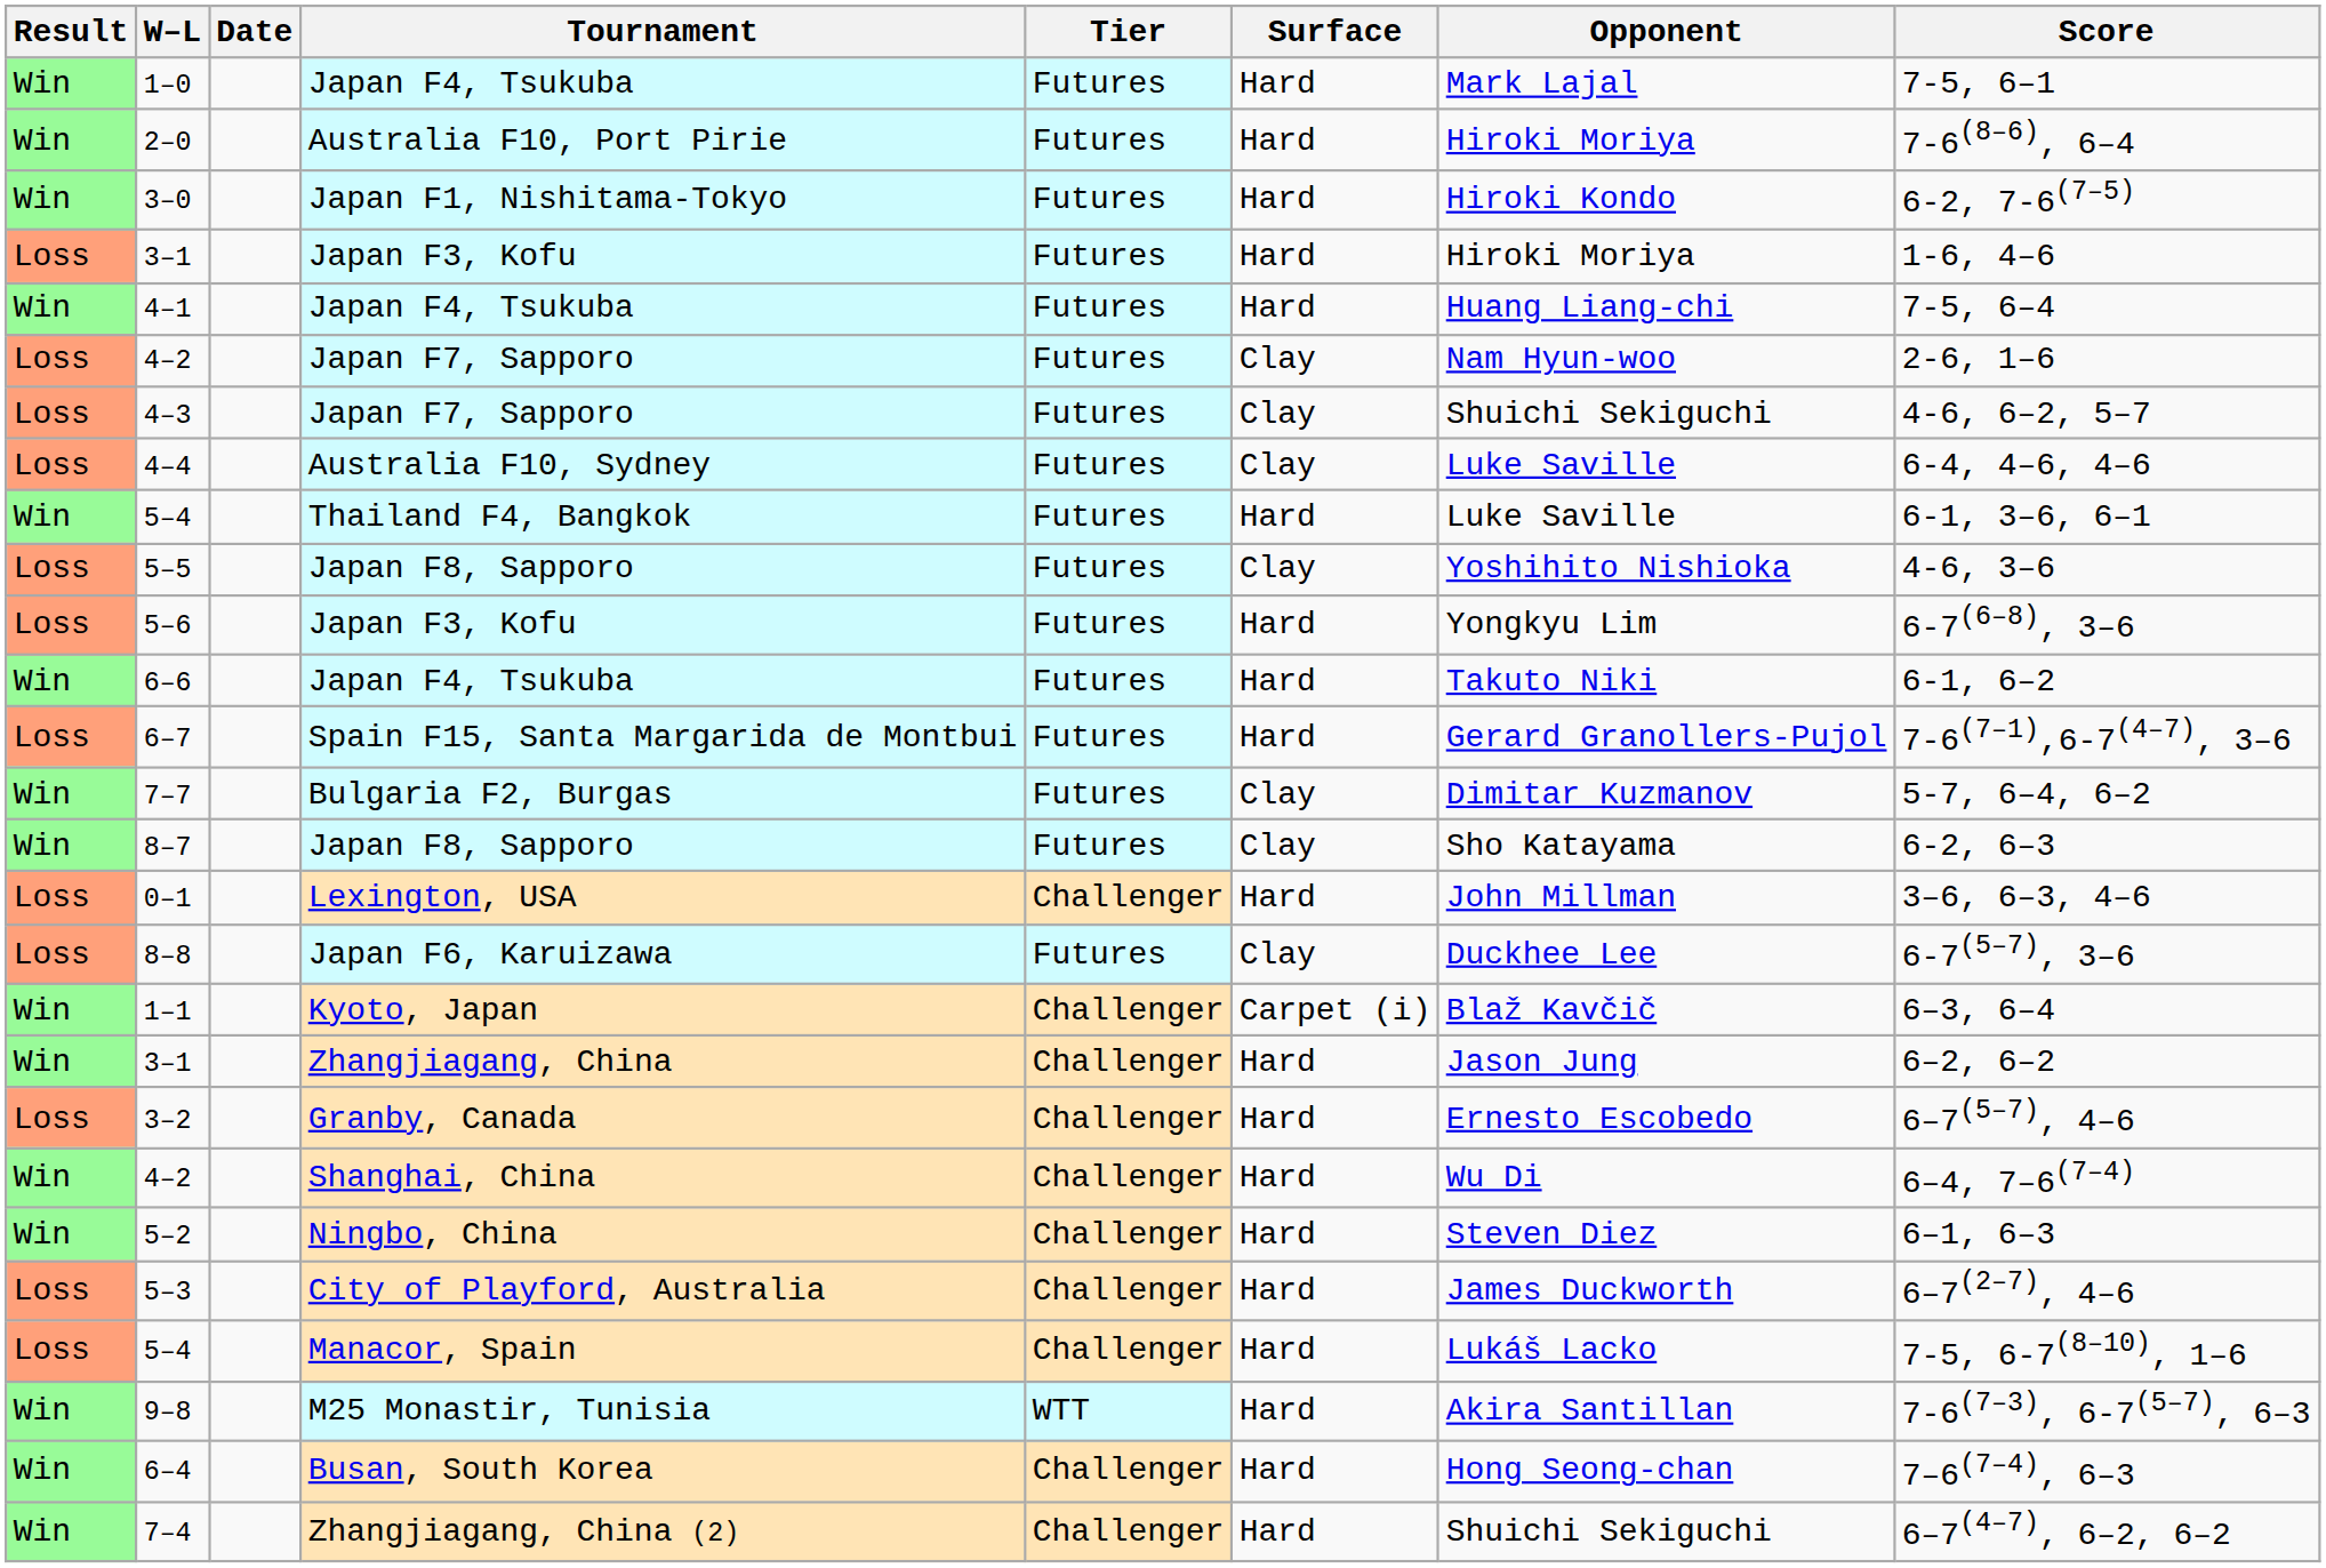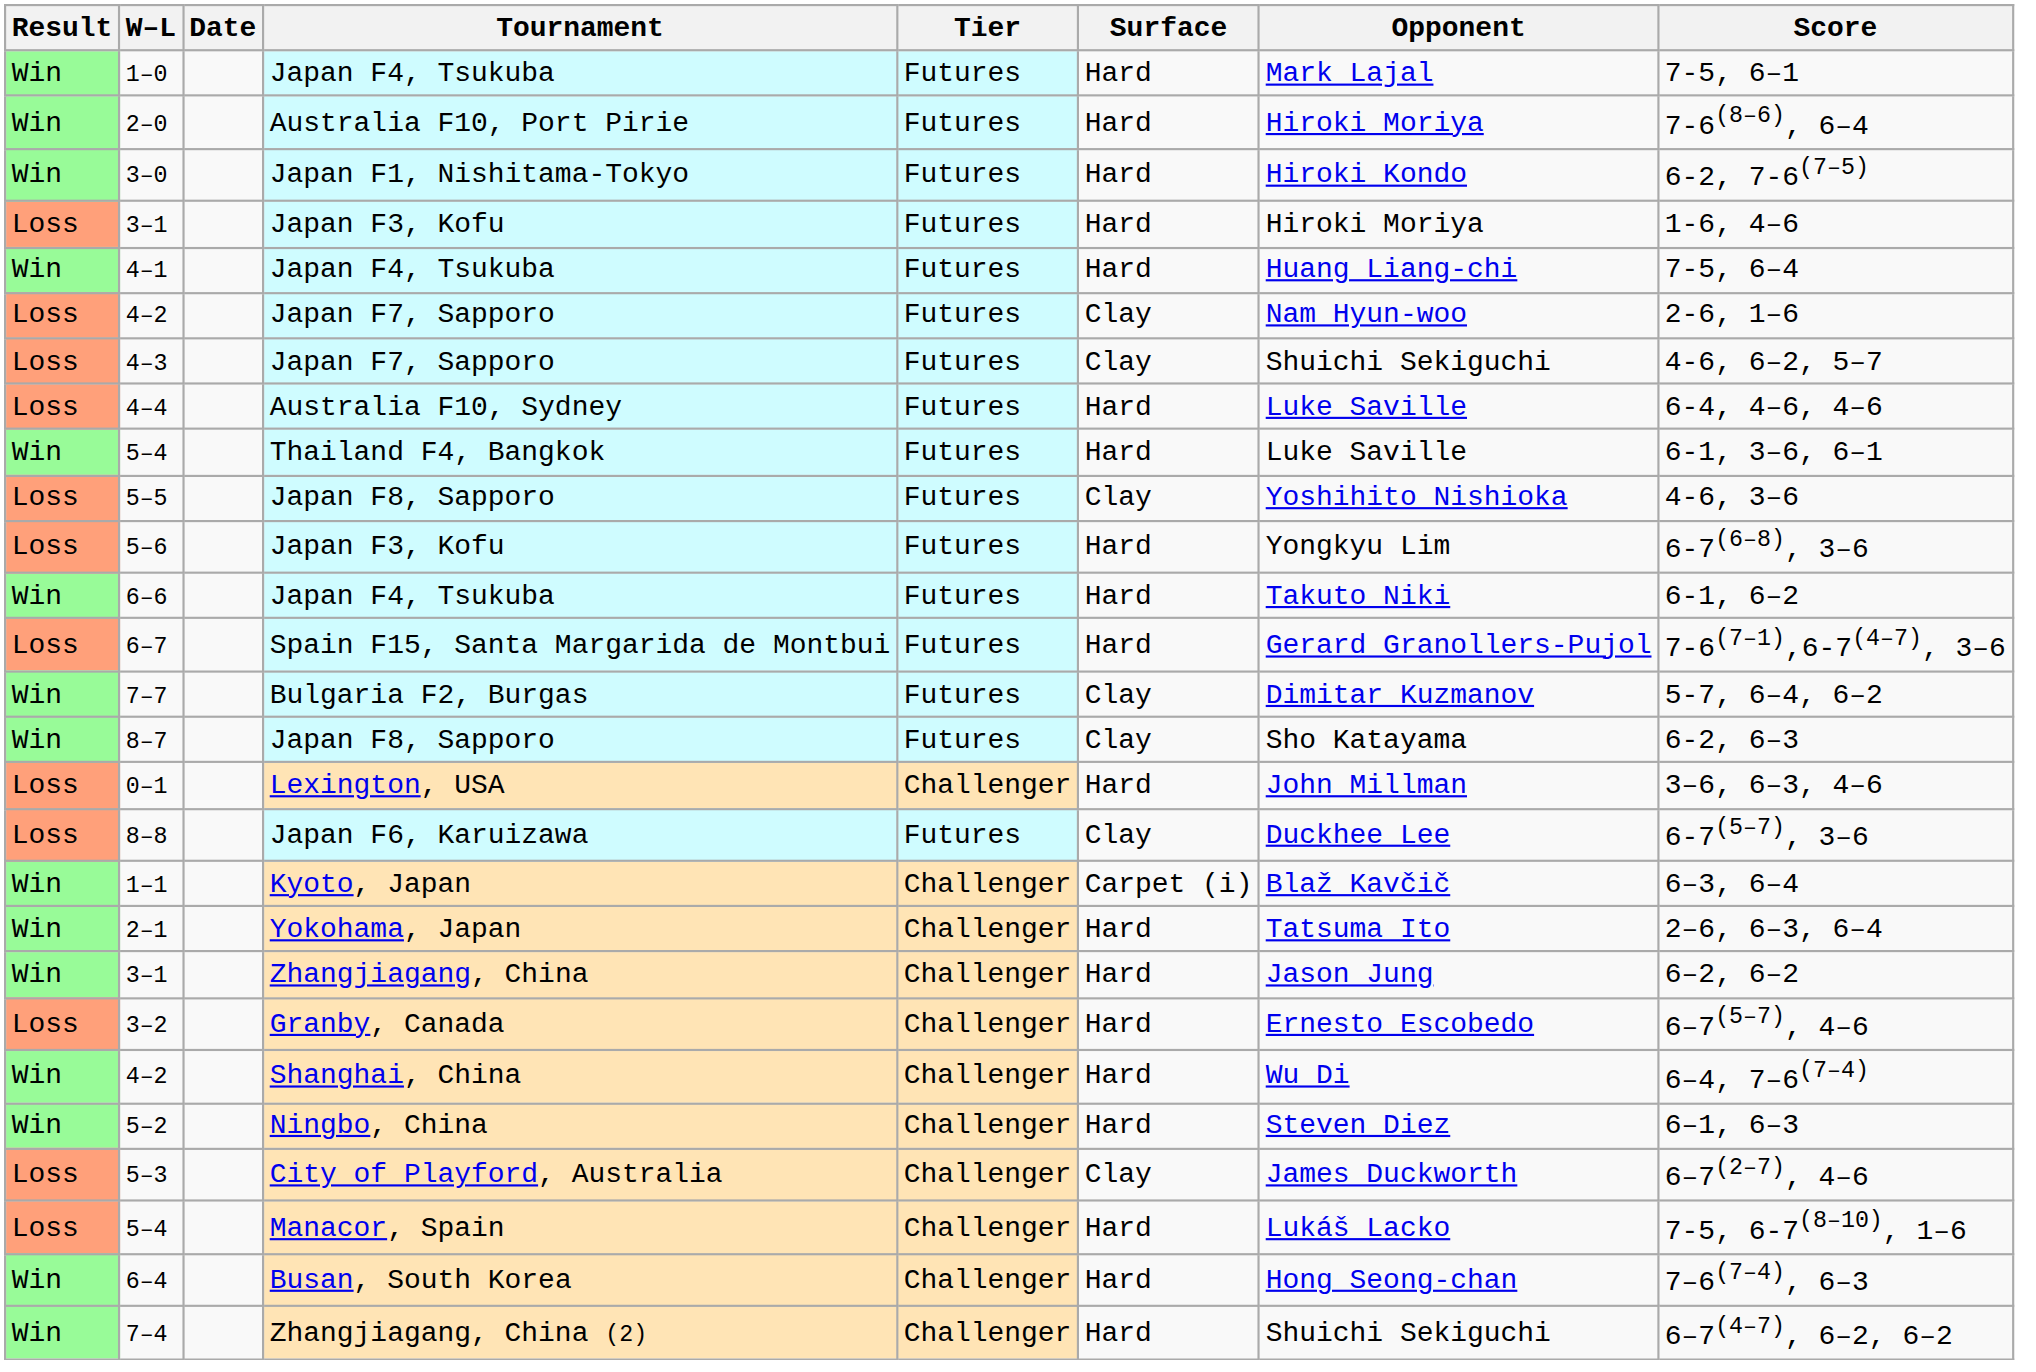 <table class="sortable wikitable nowrap">
 <tr>
 <th>Result</th>
 <th class="unsortable">W–L</th>
 <th>Date</th>
 <th>Tournament</th>
 <th>Tier</th>
 <th>Surface</th>
 <th>Opponent</th>
 <th class="unsortable">Score</th>
 </tr>
 <tr>
 <td bgcolor=98FB98>Win</td>
 <td><small>1–0</small></td>
 <td></td>
 <td style="background:#cffcff;">Japan F4, Tsukuba</td>
 <td style="background:#cffcff;">Futures</td>
 <td>Hard</td>
 <td> <a href='#'>Mark Lajal</a></td>
 <td>7-5, 6–1</td>
 </tr>
 <tr>
 <td bgcolor=98FB98>Win</td>
 <td><small>2–0</small></td>
 <td></td>
 <td style="background:#cffcff;">Australia F10, Port Pirie</td>
 <td style="background:#cffcff;">Futures</td>
 <td>Hard</td>
 <td> <a href='#'>Hiroki Moriya</a></td>
 <td>7-6<sup>(8–6)</sup>, 6–4</td>
 </tr>
 <tr>
 <td bgcolor=98FB98>Win</td>
 <td><small>3–0</small></td>
 <td></td>
 <td style="background:#cffcff;">Japan F1, Nishitama-Tokyo</td>
 <td style="background:#cffcff;">Futures</td>
 <td>Hard</td>
 <td> <a href='#'>Hiroki Kondo</a></td>
 <td>6-2, 7-6<sup>(7–5)</sup></td>
 </tr>
 <tr>
 <td bgcolor=FFA07A>Loss</td>
 <td><small>3–1</small></td>
 <td></td>
 <td style="background:#cffcff;">Japan F3, Kofu</td>
 <td style="background:#cffcff;">Futures</td>
 <td>Hard</td>
 <td> Hiroki Moriya</td>
 <td>1-6, 4–6</td>
 </tr>
 <tr>
 <td bgcolor=98FB98>Win</td>
 <td><small>4–1</small></td>
 <td></td>
 <td style="background:#cffcff;">Japan F4, Tsukuba</td>
 <td style="background:#cffcff;">Futures</td>
 <td>Hard</td>
 <td> <a href='#'>Huang Liang-chi</a></td>
 <td>7-5, 6–4</td>
 </tr>
 <tr>
 <td bgcolor=FFA07A>Loss</td>
 <td><small>4–2</small></td>
 <td></td>
 <td style="background:#cffcff;">Japan F7, Sapporo</td>
 <td style="background:#cffcff;">Futures</td>
 <td>Clay</td>
 <td> <a href='#'>Nam Hyun-woo</a></td>
 <td>2-6, 1–6</td>
 </tr>
 <tr>
 <td bgcolor=FFA07A>Loss</td>
 <td><small>4–3</small></td>
 <td></td>
 <td style="background:#cffcff;">Japan F7, Sapporo</td>
 <td style="background:#cffcff;">Futures</td>
 <td>Clay</td>
 <td> Shuichi Sekiguchi</td>
 <td>4-6, 6–2, 5–7</td>
 </tr>
 <tr>
 <td bgcolor=FFA07A>Loss</td>
 <td><small>4–4</small></td>
 <td></td>
 <td style="background:#cffcff;">Australia F10, Sydney</td>
 <td style="background:#cffcff;">Futures</td>
-<td>Clay</td>
+<td>Hard</td>
 <td> <a href='#'>Luke Saville</a></td>
 <td>6-4, 4–6, 4–6</td>
 </tr>
 <tr>
 <td bgcolor=98FB98>Win</td>
 <td><small>5–4</small></td>
 <td></td>
 <td style="background:#cffcff;">Thailand F4, Bangkok</td>
 <td style="background:#cffcff;">Futures</td>
 <td>Hard</td>
 <td> Luke Saville</td>
 <td>6-1, 3–6, 6–1</td>
 </tr>
 <tr>
 <td bgcolor=FFA07A>Loss</td>
 <td><small>5–5</small></td>
 <td></td>
 <td style="background:#cffcff;">Japan F8, Sapporo</td>
 <td style="background:#cffcff;">Futures</td>
 <td>Clay</td>
 <td> <a href='#'>Yoshihito Nishioka</a></td>
 <td>4-6, 3–6</td>
 </tr>
 <tr>
 <td bgcolor=FFA07A>Loss</td>
 <td><small>5–6</small></td>
 <td></td>
 <td style="background:#cffcff;">Japan F3, Kofu</td>
 <td style="background:#cffcff;">Futures</td>
 <td>Hard</td>
 <td> Yongkyu Lim</td>
 <td>6-7<sup>(6–8)</sup>, 3–6</td>
 </tr>
 <tr>
 <td bgcolor=98FB98>Win</td>
 <td><small>6–6</small></td>
 <td></td>
 <td style="background:#cffcff;">Japan F4, Tsukuba</td>
 <td style="background:#cffcff;">Futures</td>
 <td>Hard</td>
 <td> <a href='#'>Takuto Niki</a></td>
 <td>6-1, 6–2</td>
 </tr>
 <tr>
 <td bgcolor=FFA07A>Loss</td>
 <td><small>6–7</small></td>
 <td></td>
 <td style="background:#cffcff;">Spain F15, Santa Margarida de Montbui</td>
 <td style="background:#cffcff;">Futures</td>
 <td>Hard</td>
 <td> <a href='#'>Gerard Granollers-Pujol</a></td>
 <td>7-6<sup>(7–1)</sup>,6-7<sup>(4–7)</sup>, 3–6</td>
 </tr>
 <tr>
 <td bgcolor=98FB98>Win</td>
 <td><small>7–7</small></td>
 <td></td>
 <td style="background:#cffcff;">Bulgaria F2, Burgas</td>
 <td style="background:#cffcff;">Futures</td>
 <td>Clay</td>
 <td> <a href='#'>Dimitar Kuzmanov</a></td>
 <td>5-7, 6–4, 6–2</td>
 </tr>
 <tr>
 <td bgcolor=98FB98>Win</td>
 <td><small>8–7</small></td>
 <td></td>
 <td style="background:#cffcff;">Japan F8, Sapporo</td>
 <td style="background:#cffcff;">Futures</td>
 <td>Clay</td>
 <td> Sho Katayama</td>
 <td>6-2, 6–3</td>
 </tr>
 <tr>
 <td bgcolor=FFA07A>Loss</td>
 <td><small>0–1</small></td>
 <td><a href='#'></a></td>
 <td style="background:moccasin;"><a href='#'>Lexington</a>, USA</td>
 <td style="background:moccasin;">Challenger</td>
 <td>Hard</td>
 <td> <a href='#'>John Millman</a></td>
 <td>3–6, 6–3, 4–6</td>
 </tr>
 <tr>
 <td bgcolor=FFA07A>Loss</td>
 <td><small>8–8</small></td>
 <td></td>
 <td style="background:#cffcff;">Japan F6, Karuizawa</td>
 <td style="background:#cffcff;">Futures</td>
 <td>Clay</td>
 <td> <a href='#'>Duckhee Lee</a></td>
 <td>6-7<sup>(5–7)</sup>, 3–6</td>
 </tr>
 <tr>
 <td bgcolor=98FB98>Win</td>
 <td><small>1–1</small></td>
 <td><a href='#'></a></td>
 <td style="background:moccasin;"><a href='#'>Kyoto</a>, Japan</td>
 <td style="background:moccasin;">Challenger</td>
 <td>Carpet (i)</td>
 <td> <a href='#'>Blaž Kavčič</a></td>
 <td>6–3, 6–4</td>
 </tr>
 <tr>
 <td bgcolor=98FB98>Win</td>
+<td><small>2–1</small></td>
+<td><a href='#'></a></td>
+<td style="background:moccasin;"><a href='#'>Yokohama</a>, Japan</td>
+<td style="background:moccasin;">Challenger</td>
+<td>Hard</td>
+<td> <a href='#'>Tatsuma Ito</a></td>
+<td>2–6, 6–3, 6–4</td>
+</tr>
+<tr>
+<td bgcolor=98FB98>Win</td>
 <td><small>3–1</small></td>
 <td><a href='#'></a></td>
 <td style="background:moccasin;"><a href='#'>Zhangjiagang</a>, China</td>
 <td style="background:moccasin;">Challenger</td>
 <td>Hard</td>
 <td> <a href='#'>Jason Jung</a></td>
 <td>6–2, 6–2</td>
 </tr>
 <tr>
 <td bgcolor=FFA07A>Loss</td>
 <td><small>3–2</small></td>
 <td><a href='#'></a></td>
 <td style="background:moccasin;"><a href='#'>Granby</a>, Canada</td>
 <td style="background:moccasin;">Challenger</td>
 <td>Hard</td>
 <td> <a href='#'>Ernesto Escobedo</a></td>
 <td>6–7<sup>(5–7)</sup>, 4–6</td>
 </tr>
 <tr>
 <td bgcolor=98FB98>Win</td>
 <td><small>4–2</small></td>
 <td><a href='#'></a></td>
 <td style="background:moccasin;"><a href='#'>Shanghai</a>, China</td>
 <td style="background:moccasin;">Challenger</td>
 <td>Hard</td>
 <td> <a href='#'>Wu Di</a></td>
 <td>6–4, 7–6<sup>(7–4)</sup></td>
 </tr>
 <tr>
 <td bgcolor=98FB98>Win</td>
 <td><small>5–2</small></td>
 <td><a href='#'></a></td>
 <td style="background:moccasin;"><a href='#'>Ningbo</a>, China</td>
 <td style="background:moccasin;">Challenger</td>
 <td>Hard</td>
 <td> <a href='#'>Steven Diez</a></td>
 <td>6–1, 6–3</td>
 </tr>
 <tr>
 <td bgcolor=FFA07A>Loss</td>
 <td><small>5–3</small></td>
 <td><a href='#'></a></td>
 <td style="background:moccasin;"><a href='#'>City of Playford</a>, Australia</td>
 <td style="background:moccasin;">Challenger</td>
-<td>Hard</td>
+<td>Clay</td>
 <td> <a href='#'>James Duckworth</a></td>
 <td>6–7<sup>(2–7)</sup>, 4–6</td>
 </tr>
 <tr>
 <td bgcolor=FFA07A>Loss</td>
 <td><small>5–4</small></td>
 <td><a href='#'></a></td>
 <td style="background:moccasin;"><a href='#'>Manacor</a>, Spain</td>
 <td style="background:moccasin;">Challenger</td>
 <td>Hard</td>
 <td> <a href='#'>Lukáš Lacko</a></td>
 <td>7-5, 6-7<sup>(8–10)</sup>, 1–6</td>
-</tr>
-<tr>
-<td bgcolor=98FB98>Win</td>
-<td><small>9–8</small></td>
-<td></td>
-<td style="background:#cffcff;">M25 Monastir, Tunisia</td>
-<td style="background:#cffcff;">WTT</td>
-<td>Hard</td>
-<td> <a href='#'>Akira Santillan</a></td>
-<td>7-6<sup>(7–3)</sup>, 6-7<sup>(5–7)</sup>, 6–3</td>
 </tr>
 <tr>
 <td bgcolor=98FB98>Win</td>
 <td><small>6–4</small></td>
 <td><a href='#'></a></td>
 <td style="background:moccasin;"><a href='#'>Busan</a>, South Korea</td>
 <td style="background:moccasin;">Challenger</td>
 <td>Hard</td>
 <td> <a href='#'>Hong Seong-chan</a></td>
 <td>7–6<sup>(7–4)</sup>, 6–3</td>
 </tr>
 <tr>
 <td bgcolor=98FB98>Win</td>
 <td><small>7–4</small></td>
 <td><a href='#'></a></td>
 <td bgcolor=moccasin>Zhangjiagang, China <small>(2)</small></td>
 <td bgcolor=moccasin>Challenger</td>
 <td>Hard</td>
 <td> Shuichi Sekiguchi</td>
 <td>6–7<sup>(4–7)</sup>, 6–2, 6–2</td>
 </tr>
 </table>
